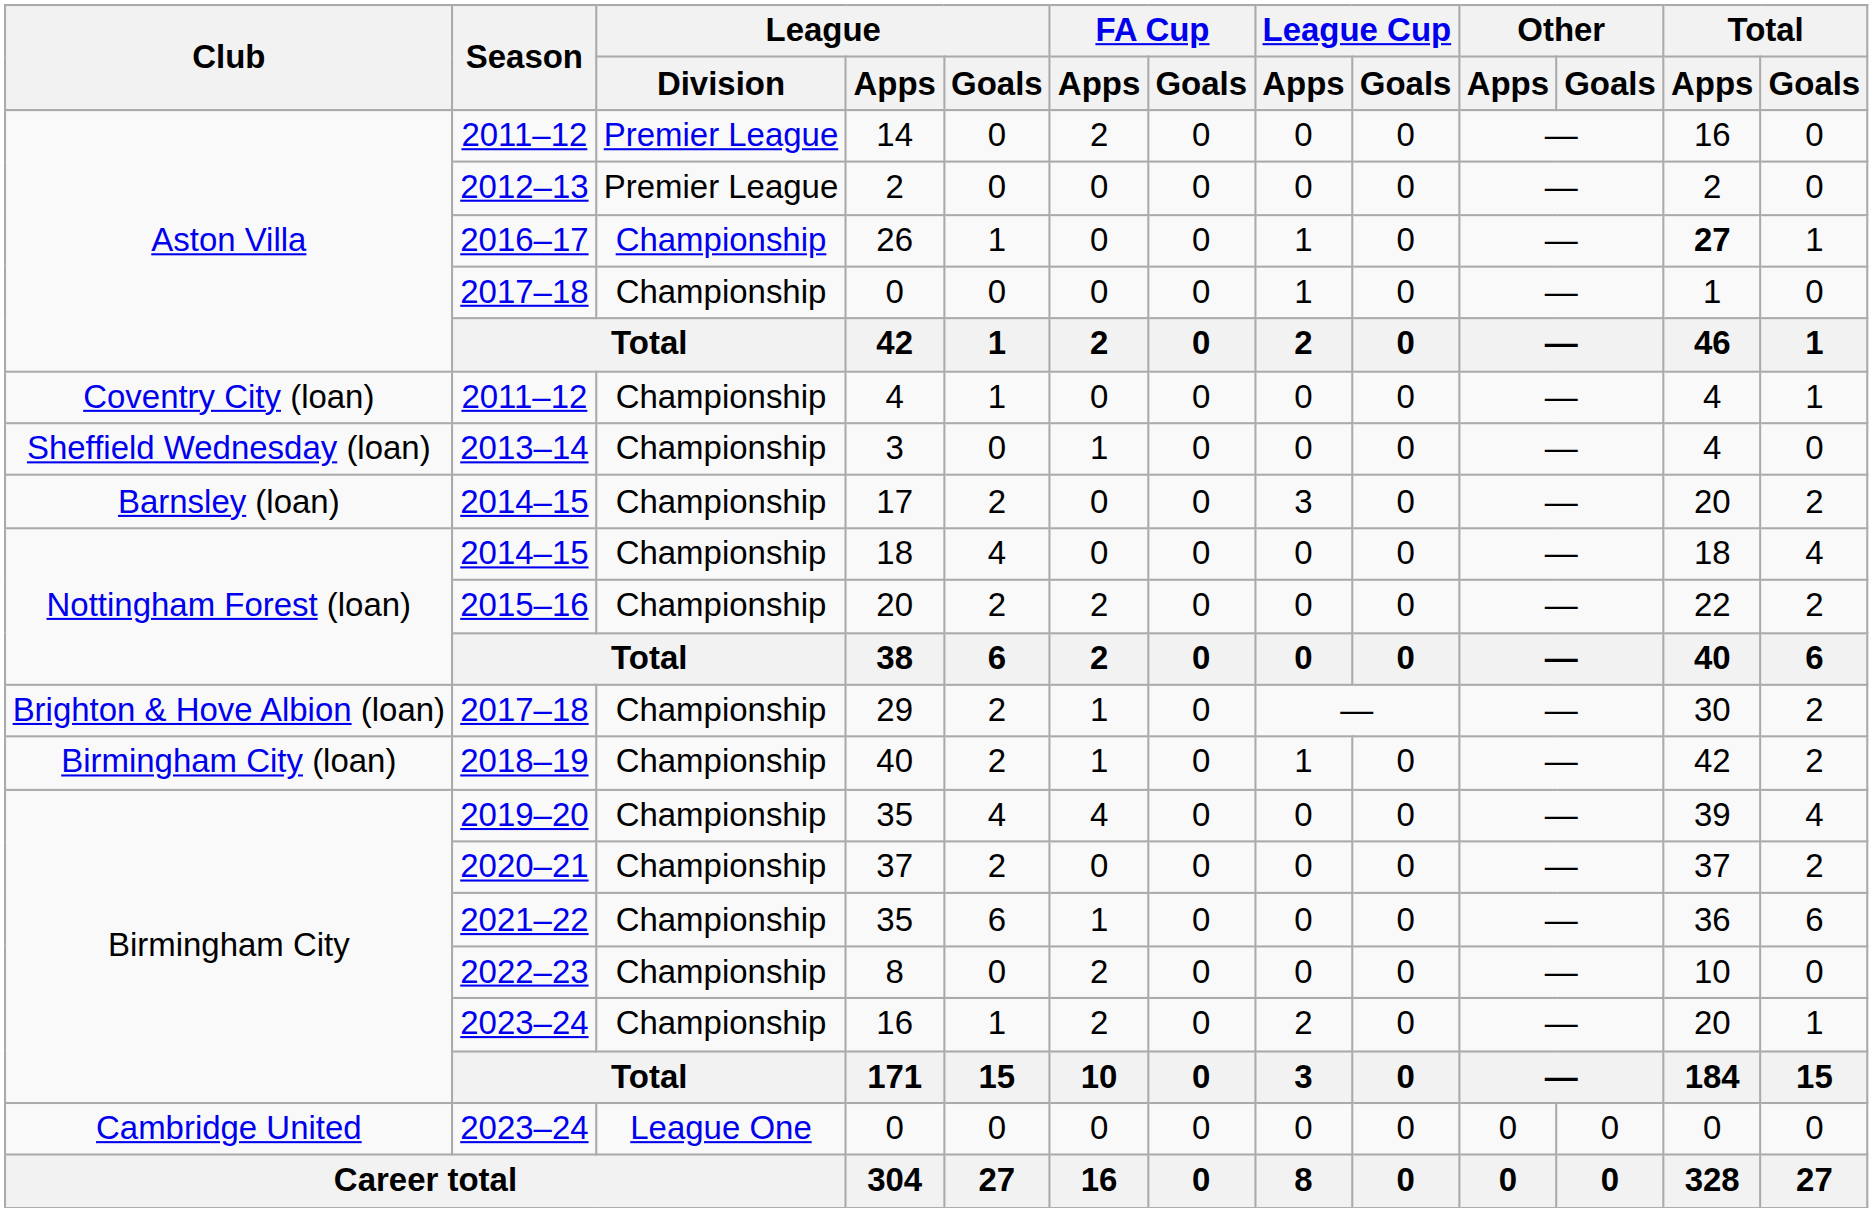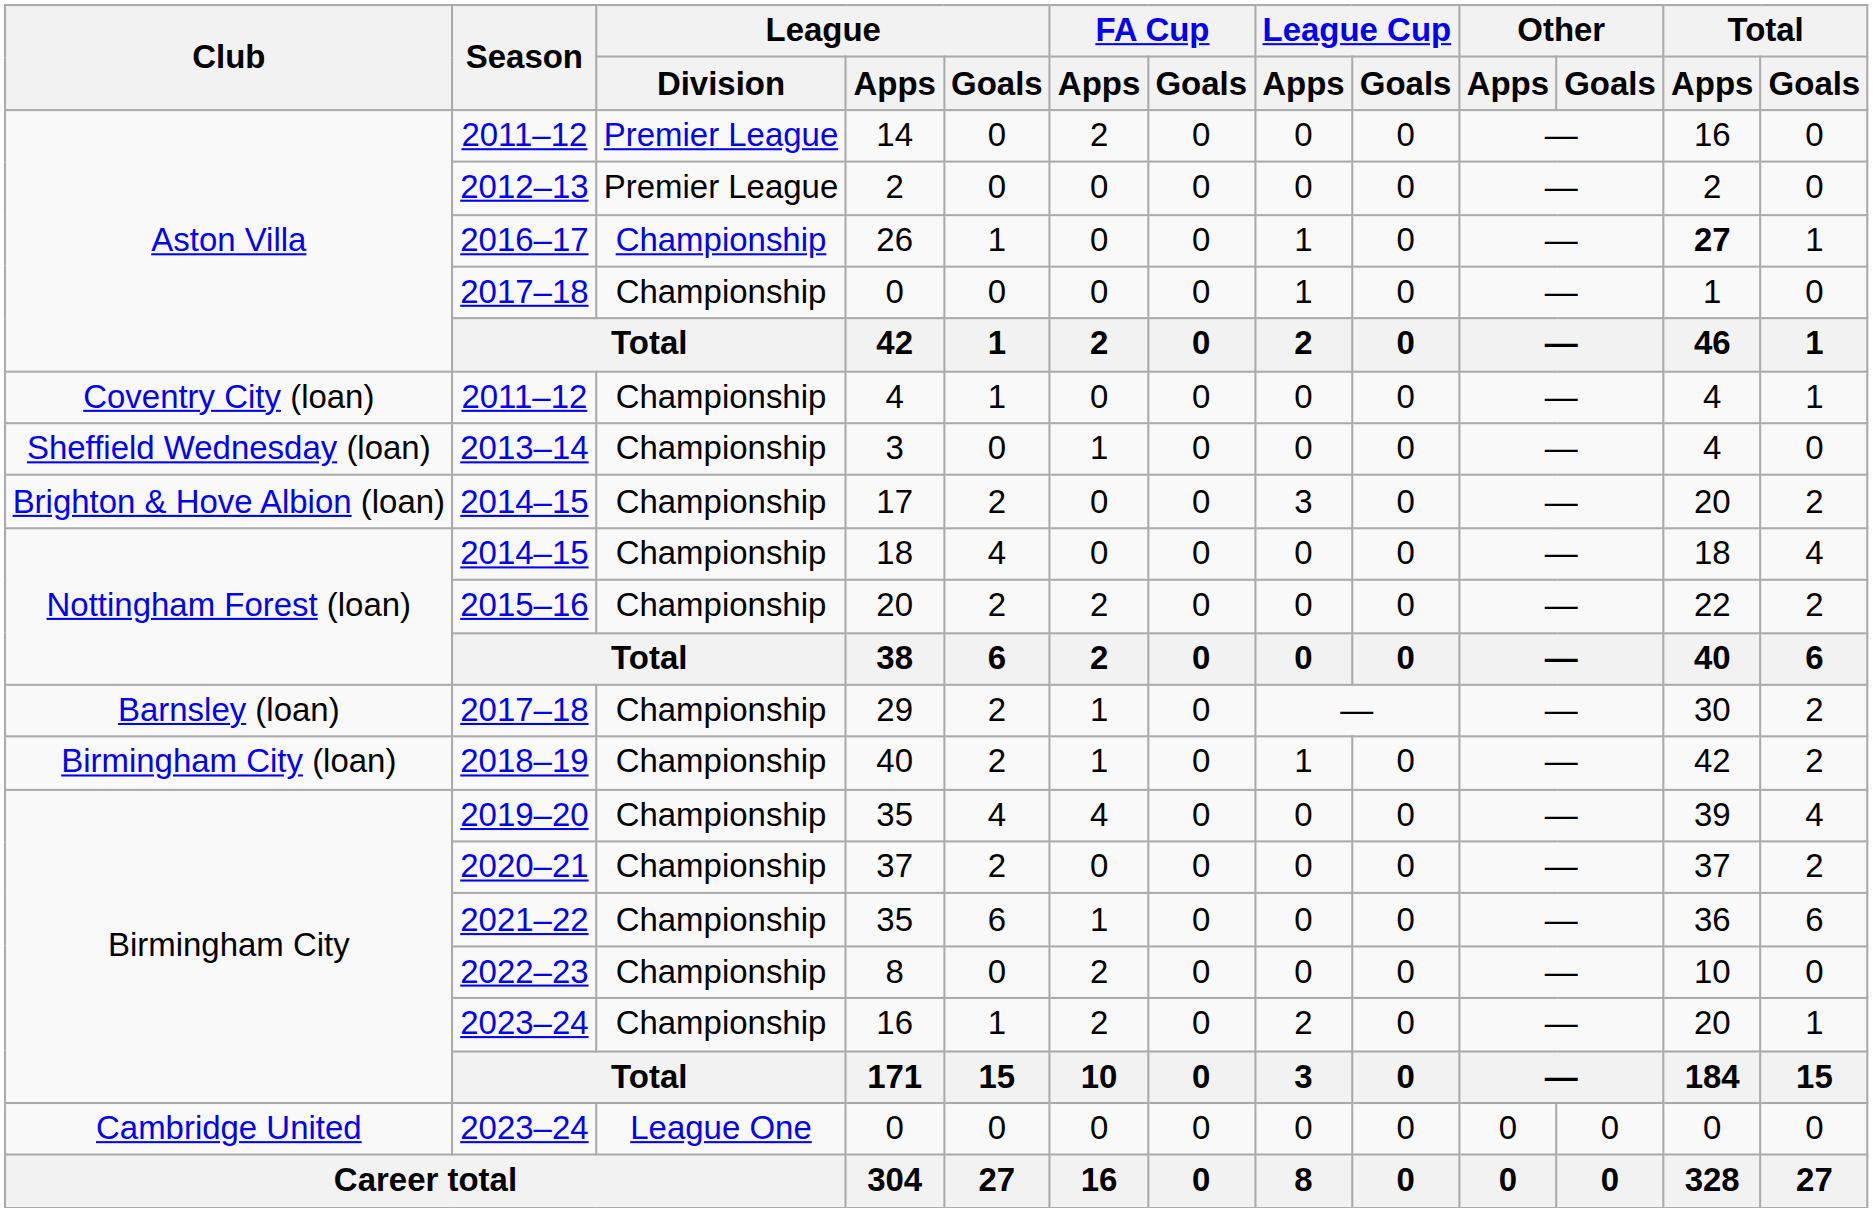 <table class=wikitable style=text-align:center>
 <tr>
 <th rowspan=2>Club</th>
 <th rowspan=2>Season</th>
 <th colspan=3>League</th>
 <th colspan=2><a href='#'>FA Cup</a></th>
 <th colspan=2><a href='#'>League Cup</a></th>
 <th colspan=2>Other</th>
 <th colspan=2>Total</th>
 </tr>
 <tr>
 <th>Division</th>
 <th>Apps</th>
 <th>Goals</th>
 <th>Apps</th>
 <th>Goals</th>
 <th>Apps</th>
 <th>Goals</th>
 <th>Apps</th>
 <th>Goals</th>
 <th>Apps</th>
 <th>Goals</th>
 </tr>
 <tr>
 <td rowspan=5><a href='#'>Aston Villa</a></td>
 <td><a href='#'>2011–12</a></td>
 <td><a href='#'>Premier League</a></td>
 <td>14</td>
 <td>0</td>
 <td>2</td>
 <td>0</td>
 <td>0</td>
 <td>0</td>
 <td colspan=2>—</td>
 <td>16</td>
 <td>0</td>
 </tr>
 <tr>
 <td><a href='#'>2012–13</a></td>
 <td>Premier League</td>
 <td>2</td>
 <td>0</td>
 <td>0</td>
 <td>0</td>
 <td>0</td>
 <td>0</td>
 <td colspan=2>—</td>
 <td>2</td>
 <td>0</td>
 </tr>
 <tr>
 <td><a href='#'>2016–17</a></td>
 <td><a href='#'>Championship</a></td>
 <td>26</td>
 <td>1</td>
 <td>0</td>
 <td>0</td>
 <td>1</td>
 <td>0</td>
 <td colspan=2>—</td>
 <td><strong>27</strong></td>
 <td>1</td>
 </tr>
 <tr>
 <td><a href='#'>2017–18</a></td>
 <td>Championship</td>
 <td>0</td>
 <td>0</td>
 <td>0</td>
 <td>0</td>
 <td>1</td>
 <td>0</td>
 <td colspan=2>—</td>
 <td>1</td>
 <td>0</td>
 </tr>
 <tr>
 <th colspan=2>Total</th>
 <th>42</th>
 <th>1</th>
 <th>2</th>
 <th>0</th>
 <th>2</th>
 <th>0</th>
 <th colspan=2>—</th>
 <th>46</th>
 <th>1</th>
 </tr>
 <tr>
 <td><a href='#'>Coventry City</a> (loan)</td>
 <td><a href='#'>2011–12</a></td>
 <td>Championship</td>
 <td>4</td>
 <td>1</td>
 <td>0</td>
 <td>0</td>
 <td>0</td>
 <td>0</td>
 <td colspan=2>—</td>
 <td>4</td>
 <td>1</td>
 </tr>
 <tr>
 <td><a href='#'>Sheffield Wednesday</a> (loan)</td>
 <td><a href='#'>2013–14</a></td>
 <td>Championship</td>
 <td>3</td>
 <td>0</td>
 <td>1</td>
 <td>0</td>
 <td>0</td>
 <td>0</td>
 <td colspan=2>—</td>
 <td>4</td>
 <td>0</td>
 </tr>
 <tr>
-<td><a href='#'>Barnsley</a> (loan)</td>
+<td><a href='#'>Brighton & Hove Albion</a> (loan)</td>
 <td><a href='#'>2014–15</a></td>
 <td>Championship</td>
 <td>17</td>
 <td>2</td>
 <td>0</td>
 <td>0</td>
 <td>3</td>
 <td>0</td>
 <td colspan=2>—</td>
 <td>20</td>
 <td>2</td>
 </tr>
 <tr>
 <td rowspan=3><a href='#'>Nottingham Forest</a> (loan)</td>
 <td><a href='#'>2014–15</a></td>
 <td>Championship</td>
 <td>18</td>
 <td>4</td>
 <td>0</td>
 <td>0</td>
 <td>0</td>
 <td>0</td>
 <td colspan=2>—</td>
 <td>18</td>
 <td>4</td>
 </tr>
 <tr>
 <td><a href='#'>2015–16</a></td>
 <td>Championship</td>
 <td>20</td>
 <td>2</td>
 <td>2</td>
 <td>0</td>
 <td>0</td>
 <td>0</td>
 <td colspan=2>—</td>
 <td>22</td>
 <td>2</td>
 </tr>
 <tr>
 <th colspan=2>Total</th>
 <th>38</th>
 <th>6</th>
 <th>2</th>
 <th>0</th>
 <th>0</th>
 <th>0</th>
 <th colspan=2>—</th>
 <th>40</th>
 <th>6</th>
 </tr>
 <tr>
-<td><a href='#'>Brighton & Hove Albion</a> (loan)</td>
+<td><a href='#'>Barnsley</a> (loan)</td>
 <td><a href='#'>2017–18</a></td>
 <td>Championship</td>
 <td>29</td>
 <td>2</td>
 <td>1</td>
 <td>0</td>
 <td colspan=2>—</td>
 <td colspan=2>—</td>
 <td>30</td>
 <td>2</td>
 </tr>
 <tr>
 <td><a href='#'>Birmingham City</a> (loan)</td>
 <td><a href='#'>2018–19</a></td>
 <td>Championship</td>
 <td>40</td>
 <td>2</td>
 <td>1</td>
 <td>0</td>
 <td>1</td>
 <td>0</td>
 <td colspan=2>—</td>
 <td>42</td>
 <td>2</td>
 </tr>
 <tr>
 <td rowspan=6>Birmingham City</td>
 <td><a href='#'>2019–20</a></td>
 <td>Championship</td>
 <td>35</td>
 <td>4</td>
 <td>4</td>
 <td>0</td>
 <td>0</td>
 <td>0</td>
 <td colspan=2>—</td>
 <td>39</td>
 <td>4</td>
 </tr>
 <tr>
 <td><a href='#'>2020–21</a></td>
 <td>Championship</td>
 <td>37</td>
 <td>2</td>
 <td>0</td>
 <td>0</td>
 <td>0</td>
 <td>0</td>
 <td colspan="2">—</td>
 <td>37</td>
 <td>2</td>
 </tr>
 <tr>
 <td><a href='#'>2021–22</a></td>
 <td>Championship</td>
 <td>35</td>
 <td>6</td>
 <td>1</td>
 <td>0</td>
 <td>0</td>
 <td>0</td>
 <td colspan="2">—</td>
 <td>36</td>
 <td>6</td>
 </tr>
 <tr>
 <td><a href='#'>2022–23</a></td>
 <td>Championship</td>
 <td>8</td>
 <td>0</td>
 <td>2</td>
 <td>0</td>
 <td>0</td>
 <td>0</td>
 <td colspan="2">—</td>
 <td>10</td>
 <td>0</td>
 </tr>
 <tr>
 <td><a href='#'>2023–24</a></td>
 <td>Championship</td>
 <td>16</td>
 <td>1</td>
 <td>2</td>
 <td>0</td>
 <td>2</td>
 <td>0</td>
 <td colspan="2">—</td>
 <td>20</td>
 <td>1</td>
 </tr>
 <tr>
 <th colspan=2>Total</th>
 <th>171</th>
 <th>15</th>
 <th>10</th>
 <th>0</th>
 <th>3</th>
 <th>0</th>
 <th colspan=2>—</th>
 <th>184</th>
 <th>15</th>
 </tr>
 <tr>
 <td><a href='#'>Cambridge United</a></td>
 <td><a href='#'>2023–24</a></td>
 <td><a href='#'>League One</a></td>
 <td>0</td>
 <td>0</td>
 <td>0</td>
 <td>0</td>
 <td>0</td>
 <td>0</td>
 <td>0</td>
 <td>0</td>
 <td>0</td>
 <td>0</td>
 </tr>
 <tr>
 <th colspan=3>Career total</th>
 <th>304</th>
 <th>27</th>
 <th>16</th>
 <th>0</th>
 <th>8</th>
 <th>0</th>
 <th>0</th>
 <th>0</th>
 <th>328</th>
 <th>27</th>
 </tr>
 </table>
